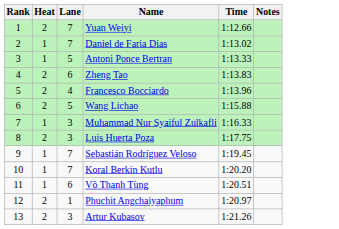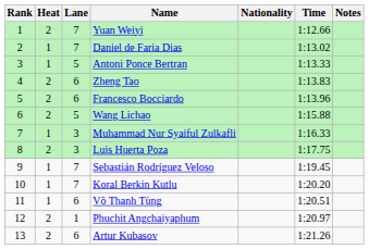 <table class="wikitable sortable" style="text-align:center">
 <tr>
 <th>Rank</th>
 <th>Heat</th>
 <th>Lane</th>
 <th>Name</th>
+<th>Nationality</th>
 <th>Time</th>
 <th>Notes</th>
 </tr>
 <tr bgcolor=bbf3bb>
 <td>1</td>
 <td>2</td>
 <td>7</td>
 <td align=left><a href='#'>Yuan Weiyi</a></td>
+<td align=left></td>
 <td>1:12.66</td>
 <td></td>
 </tr>
 <tr bgcolor=bbf3bb>
 <td>2</td>
 <td>1</td>
 <td>7</td>
 <td align=left><a href='#'>Daniel de Faria Dias</a></td>
+<td align=left></td>
 <td>1:13.02</td>
 <td></td>
 </tr>
 <tr bgcolor=bbf3bb>
 <td>3</td>
 <td>1</td>
 <td>5</td>
 <td align=left><a href='#'>Antoni Ponce Bertran</a></td>
+<td align=left></td>
 <td>1:13.33</td>
 <td></td>
 </tr>
 <tr bgcolor=bbf3bb>
 <td>4</td>
 <td>2</td>
 <td>6</td>
 <td align=left><a href='#'>Zheng Tao</a></td>
+<td align=left></td>
 <td>1:13.83</td>
 <td></td>
 </tr>
 <tr bgcolor=bbf3bb>
 <td>5</td>
 <td>2</td>
-<td>4</td>
+<td>6</td>
 <td align=left><a href='#'>Francesco Bocciardo</a></td>
+<td align=left></td>
 <td>1:13.96</td>
 <td></td>
 </tr>
 <tr bgcolor=bbf3bb>
 <td>6</td>
 <td>2</td>
 <td>5</td>
 <td align=left><a href='#'>Wang Lichao</a></td>
+<td align=left></td>
 <td>1:15.88</td>
 <td></td>
 </tr>
 <tr bgcolor=bbf3bb>
 <td>7</td>
 <td>1</td>
 <td>3</td>
 <td align=left><a href='#'>Muhammad Nur Syaiful Zulkafli</a></td>
+<td align=left></td>
 <td>1:16.33</td>
 <td></td>
 </tr>
 <tr bgcolor=bbf3bb>
 <td>8</td>
 <td>2</td>
 <td>3</td>
 <td align=left><a href='#'>Luis Huerta Poza</a></td>
+<td align=left></td>
 <td>1:17.75</td>
 <td></td>
 </tr>
 <tr>
 <td>9</td>
 <td>1</td>
 <td>7</td>
 <td align=left><a href='#'>Sebastián Rodríguez Veloso</a></td>
+<td align=left></td>
 <td>1:19.45</td>
 <td></td>
 </tr>
 <tr>
 <td>10</td>
 <td>1</td>
 <td>7</td>
 <td align=left><a href='#'>Koral Berkin Kutlu</a></td>
+<td align=left></td>
 <td>1:20.20</td>
 <td></td>
 </tr>
 <tr>
 <td>11</td>
 <td>1</td>
 <td>6</td>
 <td align=left><a href='#'>Võ Thanh Tùng</a></td>
+<td align=left></td>
 <td>1:20.51</td>
 <td></td>
 </tr>
 <tr>
 <td>12</td>
 <td>2</td>
 <td>1</td>
 <td align=left><a href='#'>Phuchit Angchaiyaphum</a></td>
+<td align=left></td>
 <td>1:20.97</td>
 <td></td>
 </tr>
 <tr>
 <td>13</td>
 <td>2</td>
-<td>3</td>
+<td>6</td>
 <td align=left><a href='#'>Artur Kubasov</a></td>
+<td align=left></td>
 <td>1:21.26</td>
 <td></td>
 </tr>
 </table>
